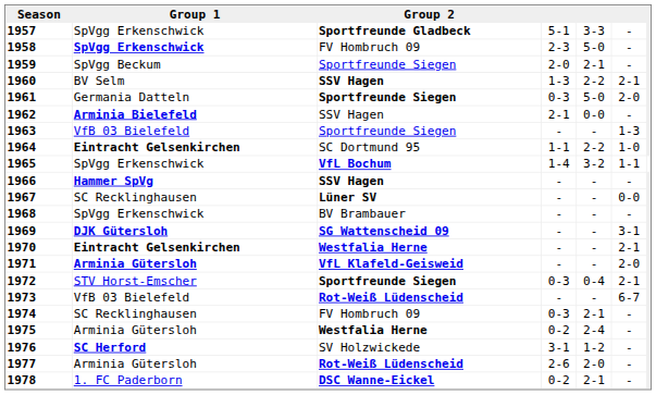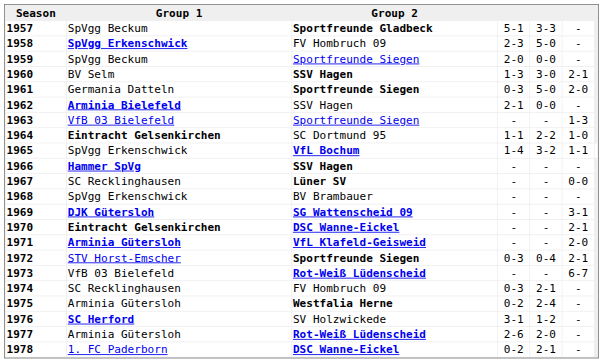 <table style="border-style:solid;border-width:1px;border-color:#808080;background-color:#EFEFEF" cellspacing="1" cellpadding="1" width="700px">
 <tr bgcolor="#EFEFEF">
 <th>Season</th>
 <th>Group 1</th>
 <th>Group 2</th>
 <th></th>
 <th></th>
 </tr>
 <tr align="left" valign="top" bgcolor="#ffffff">
 <th>1957</th>
-<td>SpVgg Erkenschwick</td>
+<td>SpVgg Beckum</td>
 <td><strong>Sportfreunde Gladbeck</strong></td>
 <td align="center">5-1</td>
 <td align="center">3-3</td>
 <td align="center">-</td>
 </tr>
 <tr align="left" valign="top" bgcolor="#ffffff">
 <th>1958</th>
 <td><strong><a href='#'>SpVgg Erkenschwick</a></strong></td>
 <td>FV Hombruch 09</td>
 <td align="center">2-3</td>
 <td align="center">5-0</td>
 <td align="center">-</td>
 </tr>
 <tr align="left" valign="top" bgcolor="#ffffff">
 <th>1959</th>
 <td>SpVgg Beckum</td>
 <td><a href='#'>Sportfreunde Siegen</a></td>
 <td align="center">2-0</td>
-<td align="center">2-1</td>
+<td align="center">0-0</td>
 <td align="center">-</td>
 </tr>
 <tr align="left" valign="top" bgcolor="#ffffff">
 <th>1960</th>
 <td>BV Selm</td>
 <td><strong>SSV Hagen</strong></td>
 <td align="center">1-3</td>
-<td align="center">2-2</td>
+<td align="center">3-0</td>
 <td align="center">2-1</td>
 </tr>
 <tr align="left" valign="top" bgcolor="#ffffff">
 <th>1961</th>
 <td>Germania Datteln</td>
 <td><strong>Sportfreunde Siegen</strong></td>
 <td align="center">0-3</td>
 <td align="center">5-0</td>
 <td align="center">2-0</td>
 </tr>
 <tr align="left" valign="top" bgcolor="#ffffff">
 <th>1962</th>
 <td><strong><a href='#'>Arminia Bielefeld</a></strong></td>
 <td>SSV Hagen</td>
 <td align="center">2-1</td>
 <td align="center">0-0</td>
 <td align="center">-</td>
 </tr>
 <tr align="left" valign="top" bgcolor="#ffffff">
 <th>1963</th>
 <td><a href='#'>VfB 03 Bielefeld</a></td>
 <td><a href='#'>Sportfreunde Siegen</a></td>
 <td align="center">-</td>
 <td align="center">-</td>
 <td align="center">1-3</td>
 </tr>
 <tr align="left" valign="top" bgcolor="#ffffff">
 <th>1964</th>
 <td><strong>Eintracht Gelsenkirchen</strong></td>
 <td>SC Dortmund 95</td>
 <td align="center">1-1</td>
 <td align="center">2-2</td>
 <td align="center">1-0</td>
 </tr>
 <tr align="left" valign="top" bgcolor="#ffffff">
 <th>1965</th>
 <td>SpVgg Erkenschwick</td>
 <td><strong><a href='#'>VfL Bochum</a></strong></td>
 <td align="center">1-4</td>
 <td align="center">3-2</td>
 <td align="center">1-1</td>
 <td></td>
 </tr>
 <tr align="left" valign="top" bgcolor="#ffffff">
 <th>1966</th>
 <td><strong><a href='#'>Hammer SpVg</a></strong></td>
 <td><strong>SSV Hagen</strong></td>
 <td align="center">-</td>
 <td align="center">-</td>
 <td align="center">-</td>
 </tr>
 <tr align="left" valign="top" bgcolor="#ffffff">
 <th>1967</th>
 <td>SC Recklinghausen</td>
 <td><strong>Lüner SV</strong></td>
 <td align="center">-</td>
 <td align="center">-</td>
 <td align="center">0-0</td>
 </tr>
 <tr align="left" valign="top" bgcolor="#ffffff">
 <th>1968</th>
 <td>SpVgg Erkenschwick</td>
 <td>BV Brambauer</td>
 <td align="center">-</td>
 <td align="center">-</td>
 <td align="center">-</td>
 </tr>
 <tr align="left" valign="top" bgcolor="#ffffff">
 <th>1969</th>
 <td><strong><a href='#'>DJK Gütersloh</a></strong></td>
 <td><strong><a href='#'>SG Wattenscheid 09</a></strong></td>
 <td align="center">-</td>
 <td align="center">-</td>
 <td align="center">3-1</td>
 </tr>
 <tr align="left" valign="top" bgcolor="#ffffff">
 <th>1970</th>
 <td><strong>Eintracht Gelsenkirchen</strong></td>
-<td><strong><a href='#'>Westfalia Herne</a></strong></td>
+<td><strong><a href='#'>DSC Wanne-Eickel</a></strong></td>
 <td align="center">-</td>
 <td align="center">-</td>
 <td align="center">2-1</td>
 </tr>
 <tr align="left" valign="top" bgcolor="#ffffff">
 <th>1971</th>
 <td><strong><a href='#'>Arminia Gütersloh</a></strong></td>
 <td><strong><a href='#'>VfL Klafeld-Geisweid</a></strong></td>
 <td align="center">-</td>
 <td align="center">-</td>
 <td align="center">2-0</td>
 </tr>
 <tr align="left" valign="top" bgcolor="#ffffff">
 <th>1972</th>
 <td><a href='#'>STV Horst-Emscher</a></td>
 <td><strong>Sportfreunde Siegen</strong></td>
 <td align="center">0-3</td>
 <td align="center">0-4</td>
 <td align="center">2-1</td>
 </tr>
 <tr align="left" valign="top" bgcolor="#ffffff">
 <th>1973</th>
 <td>VfB 03 Bielefeld</td>
 <td><strong><a href='#'>Rot-Weiß Lüdenscheid</a></strong></td>
 <td align="center">-</td>
 <td align="center">-</td>
 <td align="center">6-7</td>
 </tr>
 <tr align="left" valign="top" bgcolor="#ffffff">
 <th>1974</th>
 <td>SC Recklinghausen</td>
 <td>FV Hombruch 09</td>
 <td align="center">0-3</td>
 <td align="center">2-1</td>
 <td align="center">-</td>
 </tr>
 <tr align="left" valign="top" bgcolor="#ffffff">
 <th>1975</th>
 <td>Arminia Gütersloh</td>
 <td><strong>Westfalia Herne</strong></td>
 <td align="center">0-2</td>
 <td align="center">2-4</td>
 <td align="center">-</td>
 </tr>
 <tr align="left" valign="top" bgcolor="#ffffff">
 <th>1976</th>
 <td><strong><a href='#'>SC Herford</a></strong></td>
 <td>SV Holzwickede</td>
 <td align="center">3-1</td>
 <td align="center">1-2</td>
 <td align="center">-</td>
 </tr>
 <tr align="left" valign="top" bgcolor="#ffffff">
 <th>1977</th>
 <td>Arminia Gütersloh</td>
 <td><strong><a href='#'>Rot-Weiß Lüdenscheid</a></strong></td>
 <td align="center">2-6</td>
 <td align="center">2-0</td>
 <td align="center">-</td>
 </tr>
 <tr align="left" valign="top" bgcolor="#ffffff">
 <th>1978</th>
 <td><a href='#'>1. FC Paderborn</a></td>
 <td><strong><a href='#'>DSC Wanne-Eickel</a></strong></td>
 <td align="center">0-2</td>
 <td align="center">2-1</td>
 <td align="center">-</td>
 </tr>
 </table>
